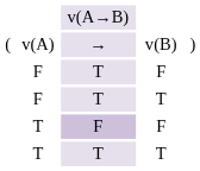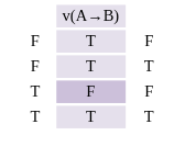 <table>
 <tr style="font-size:9pt" align="center">
 <td width="8.25" Height="12"></td>
 <td width="25.5"></td>
 <td style="background-color:#E5E0EC" width="50">v(A→B)</td>
 <td width="29.25"></td>
 <td width="6.75"></td>
-</tr>
-<tr style="font-size:9pt" align="center">
-<td Height="12">(</td>
-<td>v(A)</td>
-<td style="background-color:#E5E0EC">→</td>
-<td>v(B)</td>
-<td>)</td>
 </tr>
 <tr style="font-size:9pt" align="center">
 <td Height="12"></td>
 <td>F</td>
 <td style="background-color:#E5E0EC">T</td>
 <td>F</td>
 <td></td>
 </tr>
 <tr style="font-size:9pt" align="center">
 <td Height="12"></td>
 <td>F</td>
 <td style="background-color:#E5E0EC">T</td>
 <td>T</td>
 <td></td>
 </tr>
 <tr style="font-size:9pt" align="center">
 <td Height="12"></td>
 <td>T</td>
 <td style="background-color:#CCC0DA">F</td>
 <td>F</td>
 <td></td>
 </tr>
 <tr style="font-size:9pt" align="center">
 <td Height="12"></td>
 <td>T</td>
 <td style="background-color:#E5E0EC">T</td>
 <td>T</td>
 <td></td>
 </tr>
 </table>
